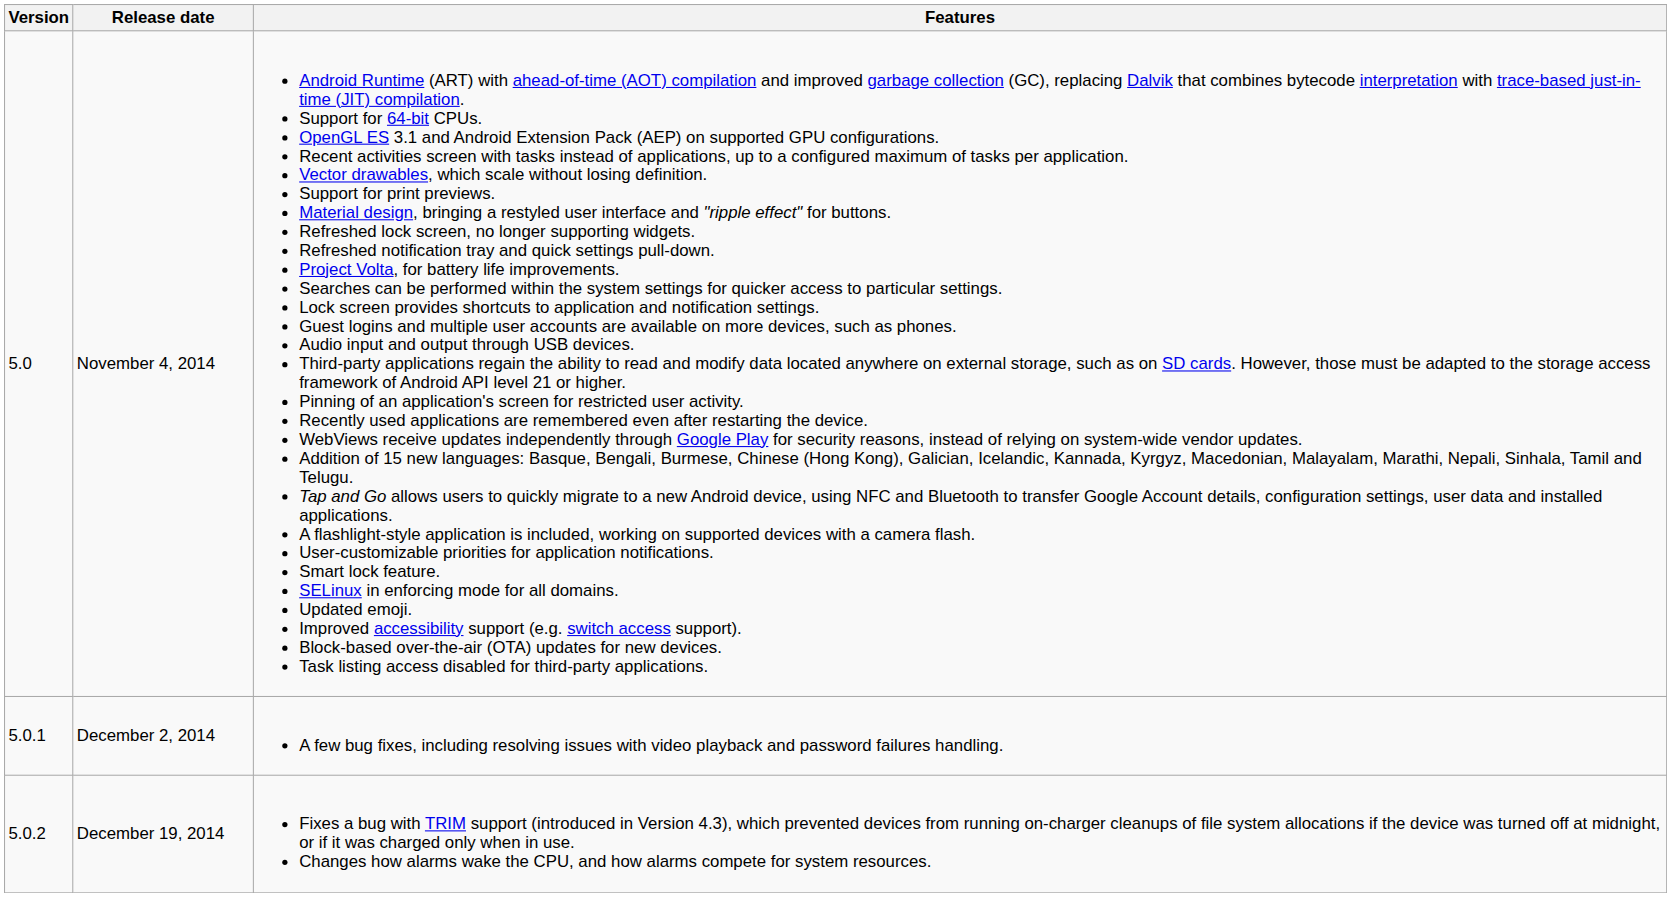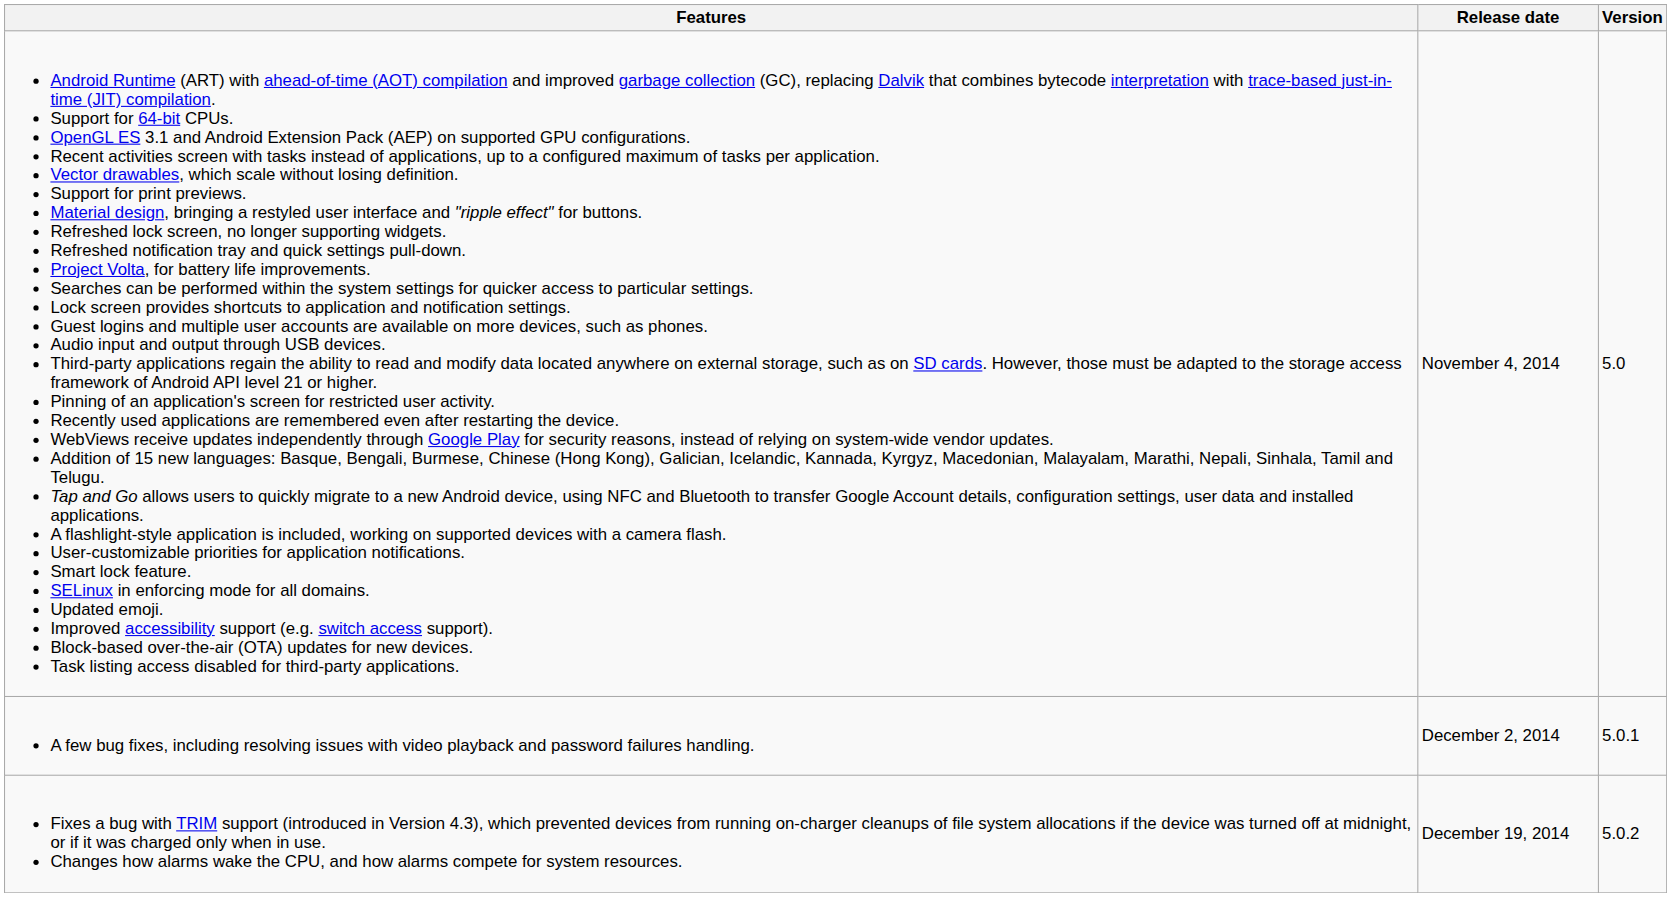 <table class="wikitable" style="width:100%;">
 <tr>
+<th style="width:87%;">Features</th>
+<th style="width:11%;">Release date</th>
 <th style="width:2%;">Version</th>
-<th style="width:11%;">Release date</th>
-<th style="width:87%;">Features</th>
 </tr>
 <tr>
+<td><br><ul><li><a href='#'>Android Runtime</a> (ART) with <a href='#'>ahead-of-time (AOT) compilation</a> and improved <a href='#'>garbage collection</a> (GC), replacing <a href='#'>Dalvik</a> that combines bytecode <a href='#'>interpretation</a> with <a href='#'>trace-based just-in-time (JIT) compilation</a>.</li><li>Support for <a href='#'>64-bit</a> CPUs.</li><li><a href='#'>OpenGL ES</a> 3.1 and Android Extension Pack (AEP) on supported GPU configurations.</li><li>Recent activities screen with tasks instead of applications, up to a configured maximum of tasks per application.</li><li><a href='#'>Vector drawables</a>, which scale without losing definition.</li><li>Support for print previews.</li><li><a href='#'>Material design</a>, bringing a restyled user interface and <em>"ripple effect"</em> for buttons.</li><li>Refreshed lock screen, no longer supporting widgets.</li><li>Refreshed notification tray and quick settings pull-down.</li><li><a href='#'>Project Volta</a>, for battery life improvements.</li><li>Searches can be performed within the system settings for quicker access to particular settings.</li><li>Lock screen provides shortcuts to application and notification settings.</li><li>Guest logins and multiple user accounts are available on more devices, such as phones.</li><li>Audio input and output through USB devices.</li><li>Third-party applications regain the ability to read and modify data located anywhere on external storage, such as on <a href='#'>SD cards</a>. However, those must be adapted to the storage access framework of Android API level 21 or higher.</li><li>Pinning of an application's screen for restricted user activity.</li><li>Recently used applications are remembered even after restarting the device.</li><li>WebViews receive updates independently through <a href='#'>Google Play</a> for security reasons, instead of relying on system-wide vendor updates.</li><li>Addition of 15 new languages: Basque, Bengali, Burmese, Chinese (Hong Kong), Galician, Icelandic, Kannada, Kyrgyz, Macedonian, Malayalam, Marathi, Nepali, Sinhala, Tamil and Telugu.</li><li><em>Tap and Go</em> allows users to quickly migrate to a new Android device, using NFC and Bluetooth to transfer Google Account details, configuration settings, user data and installed applications.</li><li>A flashlight-style application is included, working on supported devices with a camera flash.</li><li>User-customizable priorities for application notifications.</li><li>Smart lock feature.</li><li><a href='#'>SELinux</a> in enforcing mode for all domains.</li><li>Updated emoji.</li><li>Improved <a href='#'>accessibility</a> support (e.g. <a href='#'>switch access</a> support).</li><li>Block-based over-the-air (OTA) updates for new devices.</li><li>Task listing access disabled for third-party applications.</li></ul></td>
+<td>November 4, 2014</td>
 <td>5.0</td>
-<td>November 4, 2014</td>
-<td><br><ul><li><a href='#'>Android Runtime</a> (ART) with <a href='#'>ahead-of-time (AOT) compilation</a> and improved <a href='#'>garbage collection</a> (GC), replacing <a href='#'>Dalvik</a> that combines bytecode <a href='#'>interpretation</a> with <a href='#'>trace-based just-in-time (JIT) compilation</a>.</li><li>Support for <a href='#'>64-bit</a> CPUs.</li><li><a href='#'>OpenGL ES</a> 3.1 and Android Extension Pack (AEP) on supported GPU configurations.</li><li>Recent activities screen with tasks instead of applications, up to a configured maximum of tasks per application.</li><li><a href='#'>Vector drawables</a>, which scale without losing definition.</li><li>Support for print previews.</li><li><a href='#'>Material design</a>, bringing a restyled user interface and <em>"ripple effect"</em> for buttons.</li><li>Refreshed lock screen, no longer supporting widgets.</li><li>Refreshed notification tray and quick settings pull-down.</li><li><a href='#'>Project Volta</a>, for battery life improvements.</li><li>Searches can be performed within the system settings for quicker access to particular settings.</li><li>Lock screen provides shortcuts to application and notification settings.</li><li>Guest logins and multiple user accounts are available on more devices, such as phones.</li><li>Audio input and output through USB devices.</li><li>Third-party applications regain the ability to read and modify data located anywhere on external storage, such as on <a href='#'>SD cards</a>. However, those must be adapted to the storage access framework of Android API level 21 or higher.</li><li>Pinning of an application's screen for restricted user activity.</li><li>Recently used applications are remembered even after restarting the device.</li><li>WebViews receive updates independently through <a href='#'>Google Play</a> for security reasons, instead of relying on system-wide vendor updates.</li><li>Addition of 15 new languages: Basque, Bengali, Burmese, Chinese (Hong Kong), Galician, Icelandic, Kannada, Kyrgyz, Macedonian, Malayalam, Marathi, Nepali, Sinhala, Tamil and Telugu.</li><li><em>Tap and Go</em> allows users to quickly migrate to a new Android device, using NFC and Bluetooth to transfer Google Account details, configuration settings, user data and installed applications.</li><li>A flashlight-style application is included, working on supported devices with a camera flash.</li><li>User-customizable priorities for application notifications.</li><li>Smart lock feature.</li><li><a href='#'>SELinux</a> in enforcing mode for all domains.</li><li>Updated emoji.</li><li>Improved <a href='#'>accessibility</a> support (e.g. <a href='#'>switch access</a> support).</li><li>Block-based over-the-air (OTA) updates for new devices.</li><li>Task listing access disabled for third-party applications.</li></ul></td>
 </tr>
 <tr>
+<td><br><ul><li>A few bug fixes, including resolving issues with video playback and password failures handling.</li></ul></td>
+<td>December 2, 2014</td>
 <td>5.0.1</td>
-<td>December 2, 2014</td>
-<td><br><ul><li>A few bug fixes, including resolving issues with video playback and password failures handling.</li></ul></td>
 </tr>
 <tr>
+<td><br><ul><li>Fixes a bug with <a href='#'>TRIM</a> support (introduced in Version 4.3), which prevented devices from running on-charger cleanups of file system allocations if the device was turned off at midnight, or if it was charged only when in use.</li><li>Changes how alarms wake the CPU, and how alarms compete for system resources.</li></ul></td>
+<td>December 19, 2014</td>
 <td>5.0.2</td>
-<td>December 19, 2014</td>
-<td><br><ul><li>Fixes a bug with <a href='#'>TRIM</a> support (introduced in Version 4.3), which prevented devices from running on-charger cleanups of file system allocations if the device was turned off at midnight, or if it was charged only when in use.</li><li>Changes how alarms wake the CPU, and how alarms compete for system resources.</li></ul></td>
 </tr>
 </table>
